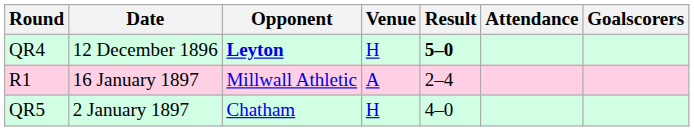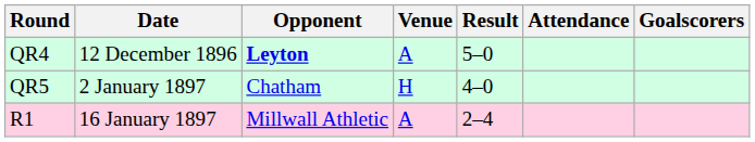 <table class="wikitable">
 <tr>
 <th>Round</th>
 <th>Date</th>
 <th>Opponent</th>
 <th>Venue</th>
 <th>Result</th>
 <th>Attendance</th>
 <th>Goalscorers</th>
 </tr>
 <tr style="background:#d0ffe3;">
 <td>QR4</td>
 <td>12 December 1896</td>
 <td><strong><a href='#'>Leyton</a></strong></td>
+<td><a href='#'>A</a></td>
+<td>5–0</td>
+<td></td>
+<td></td>
+</tr>
+<tr style="background:#d0ffe3;">
+<td>QR5</td>
+<td>2 January 1897</td>
+<td><a href='#'>Chatham</a></td>
 <td><a href='#'>H</a></td>
-<td><strong>5–0</strong></td>
+<td>4–0</td>
 <td></td>
 <td></td>
 </tr>
 <tr style="background:#ffd0e3;">
 <td>R1</td>
 <td>16 January 1897</td>
 <td><a href='#'>Millwall Athletic</a></td>
 <td><a href='#'>A</a></td>
 <td>2–4</td>
 <td></td>
 <td></td>
 </tr>
-<tr style="background:#d0ffe3;">
-<td>QR5</td>
-<td>2 January 1897</td>
-<td><a href='#'>Chatham</a></td>
-<td><a href='#'>H</a></td>
-<td>4–0</td>
-<td></td>
-<td></td>
-</tr>
 </table>
